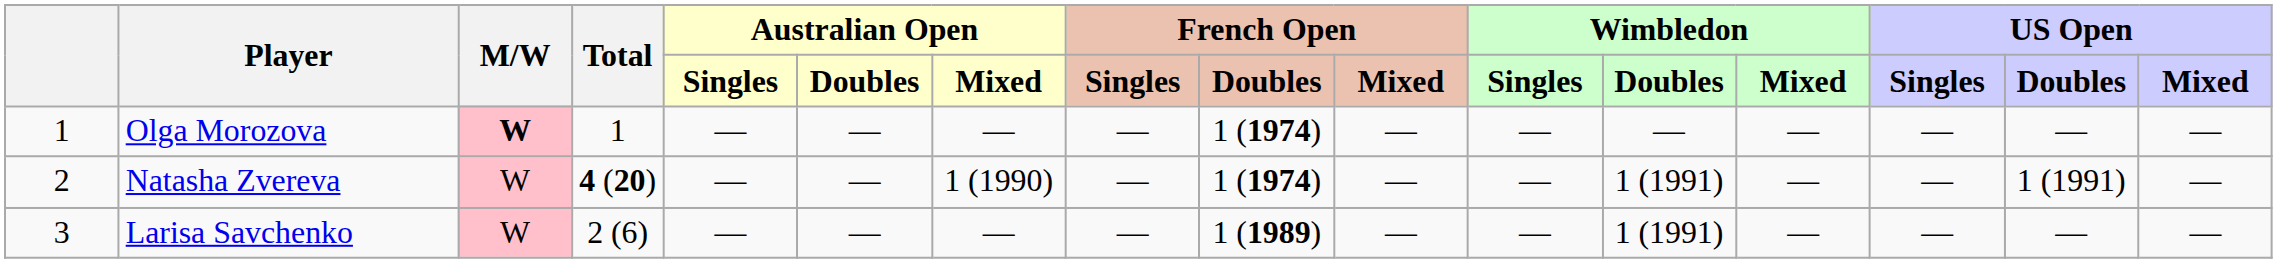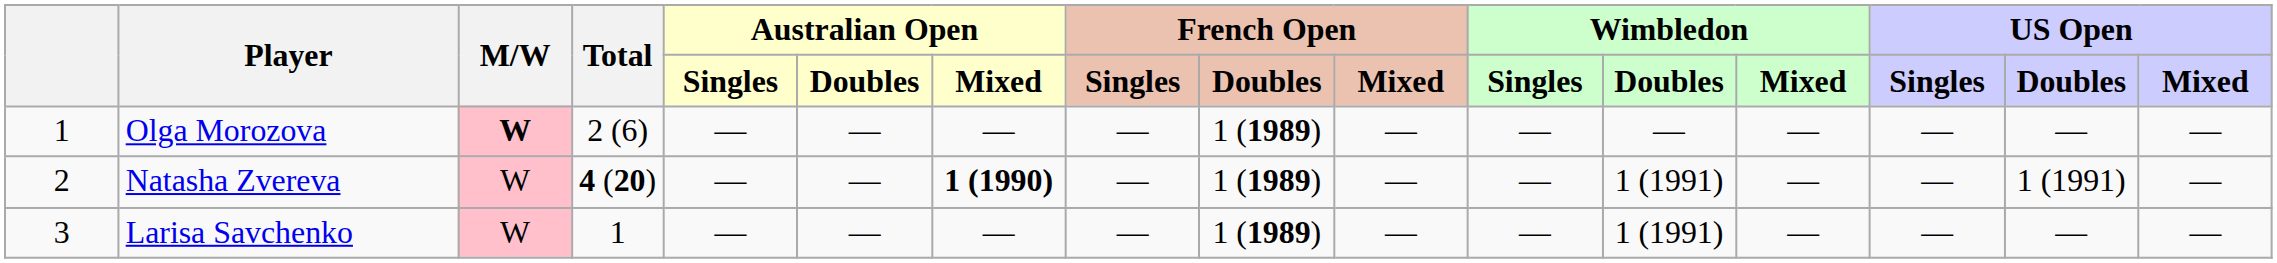 <table class="wikitable mw-datatable sortable" style="text-align:center;">
 <tr>
 <th data-sort-type="number" width="5%" rowspan="2"></th>
 <th width="15%" rowspan="2">Player</th>
 <th width="5%"  rowspan="2">M/W</th>
 <th rowspan="2">Total</th>
 <th colspan="3" style="background:#ffc;">Australian Open</th>
 <th colspan="3" style="background:#ebc2af;">French Open</th>
 <th colspan="3" style="background:#cfc;">Wimbledon</th>
 <th colspan="3" style="background:#ccf;">US Open</th>
 </tr>
 <tr>
 <th style="background:#ffc; width:60px;">Singles</th>
 <th style="background:#ffc; width:60px;">Doubles</th>
 <th style="background:#ffc; width:60px;">Mixed</th>
 <th style="background:#ebc2af; width:60px;">Singles</th>
 <th style="background:#ebc2af; width:60px;">Doubles</th>
 <th style="background:#ebc2af; width:60px;">Mixed</th>
 <th style="background:#cfc; width:60px;">Singles</th>
 <th style="background:#cfc; width:60px;">Doubles</th>
 <th style="background:#cfc; width:60px;">Mixed</th>
 <th style="background:#ccf; width:60px;">Singles</th>
 <th style="background:#ccf; width:60px;">Doubles</th>
 <th style="background:#ccf; width:60px;">Mixed</th>
 </tr>
 <tr>
 <td>1</td>
 <td style="text-align:left"><a href='#'>Olga Morozova</a></td>
 <td style="background:pink;"><strong>W</strong></td>
-<td>1</td>
+<td>2 (6)</td>
 <td>—</td>
 <td>—</td>
 <td>—</td>
 <td>—</td>
-<td>1 (<strong>1974</strong>)</td>
+<td>1 (<strong>1989</strong>)</td>
 <td>—</td>
 <td>—</td>
 <td>—</td>
 <td>—</td>
 <td>—</td>
 <td>—</td>
 <td>—</td>
 </tr>
 <tr>
 <td>2</td>
 <td style="text-align:left"><a href='#'>Natasha Zvereva</a></td>
 <td style="background:pink;">W</td>
 <td><strong>4</strong> (<strong>20</strong>)</td>
 <td>—</td>
 <td>—</td>
-<td>1 (1990)</td>
+<td><strong>1 (1990)</strong></td>
 <td>—</td>
-<td>1 (<strong>1974</strong>)</td>
+<td>1 (<strong>1989</strong>)</td>
 <td>—</td>
 <td>—</td>
 <td>1 (1991)</td>
 <td>—</td>
 <td>—</td>
 <td>1 (1991)</td>
 <td>—</td>
 </tr>
 <tr>
 <td>3</td>
 <td style="text-align:left"><a href='#'>Larisa Savchenko</a></td>
 <td style="background:pink;">W</td>
-<td>2 (6)</td>
+<td>1</td>
 <td>—</td>
 <td>—</td>
 <td>—</td>
 <td>—</td>
 <td>1 (<strong>1989</strong>)</td>
 <td>—</td>
 <td>—</td>
 <td>1 (1991)</td>
 <td>—</td>
 <td>—</td>
 <td>—</td>
 <td>—</td>
 </tr>
 </table>
